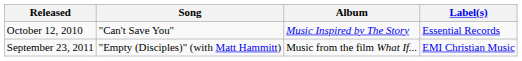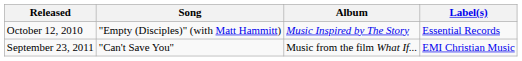 <table class="wikitable">
 <tr>
 <th>Released</th>
 <th>Song</th>
 <th>Album</th>
 <th><a href='#'>Label(s)</a></th>
 </tr>
 <tr>
 <td>October 12, 2010</td>
-<td>"Can't Save You"</td>
+<td>"Empty (Disciples)" (with <a href='#'>Matt Hammitt</a>)</td>
 <td><em><a href='#'>Music Inspired by The Story</a></em></td>
 <td><a href='#'>Essential Records</a></td>
 </tr>
 <tr>
 <td>September 23, 2011</td>
-<td>"Empty (Disciples)" (with <a href='#'>Matt Hammitt</a>)</td>
+<td>"Can't Save You"</td>
 <td>Music from the film <em>What If...</em></td>
 <td><a href='#'>EMI Christian Music</a></td>
 </tr>
 </table>
